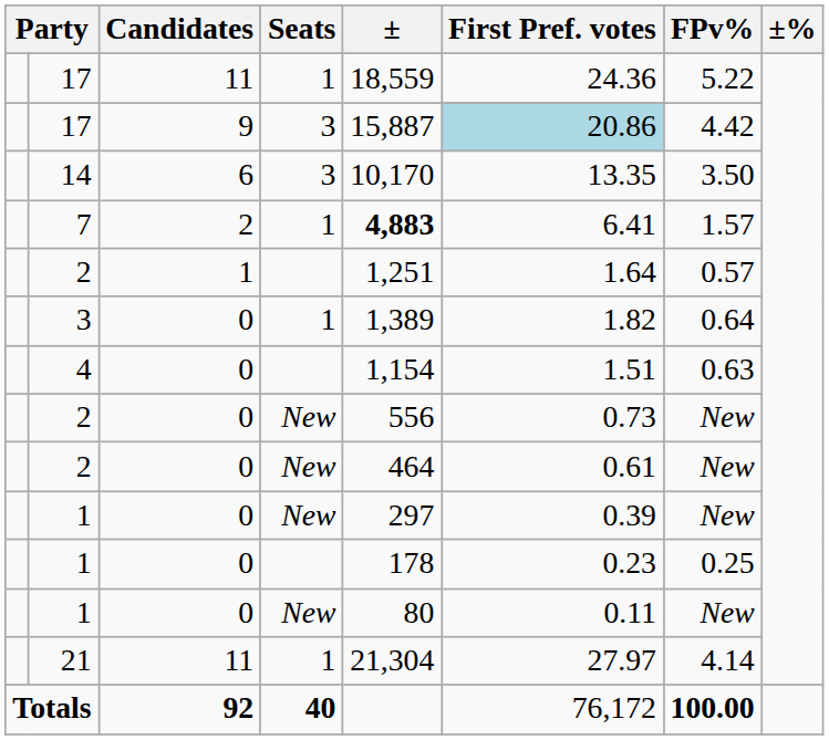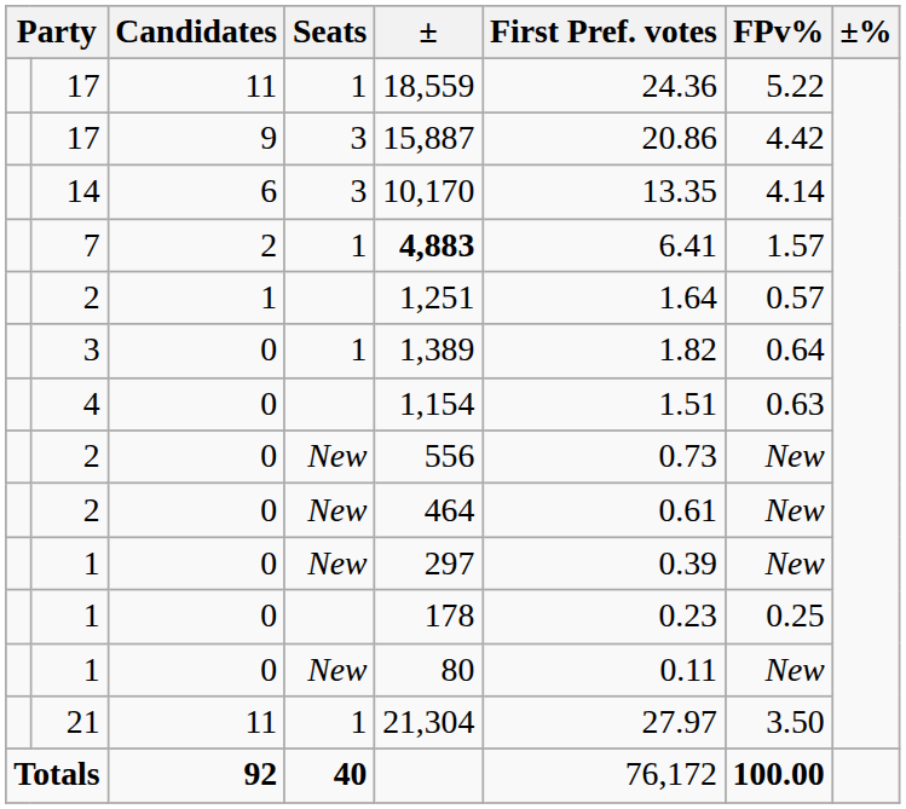 <table class=wikitable>
 <tr>
 <th colspan=2 align=center>Party</th>
 <th valign=top>Candidates</th>
 <th valign=top>Seats</th>
 <th valign=top>±</th>
 <th valign=top>First Pref. votes</th>
 <th valign=top>FPv%</th>
 <th valign=top>±%</th>
 </tr>
 <tr>
 <td></td>
 <td align=right>17</td>
 <td align=right>11</td>
 <td align=right>1</td>
 <td align=right>18,559</td>
 <td align=right>24.36</td>
 <td align=right>5.22</td>
 </tr>
 <tr>
 <td></td>
 <td align=right>17</td>
 <td align=right>9</td>
 <td align=right>3</td>
 <td align=right>15,887</td>
-<td align=right style="background: lightblue;">20.86</td>
+<td align=right>20.86</td>
 <td align=right>4.42</td>
 </tr>
 <tr>
 <td></td>
 <td align=right>14</td>
 <td align=right>6</td>
 <td align=right>3</td>
 <td align=right>10,170</td>
 <td align=right>13.35</td>
-<td align=right>3.50</td>
+<td align=right>4.14</td>
 </tr>
 <tr>
 <td></td>
 <td align=right>7</td>
 <td align=right>2</td>
 <td align=right>1</td>
 <td align=right><strong>4,883</strong></td>
 <td align=right>6.41</td>
 <td align=right>1.57</td>
 </tr>
 <tr>
 <td></td>
 <td align=right>2</td>
 <td align=right>1</td>
 <td align=right></td>
 <td align=right>1,251</td>
 <td align=right>1.64</td>
 <td align=right>0.57</td>
 </tr>
 <tr>
 <td></td>
 <td align=right>3</td>
 <td align=right>0</td>
 <td align=right>1</td>
 <td align=right>1,389</td>
 <td align=right>1.82</td>
 <td align=right>0.64</td>
 </tr>
 <tr>
 <td></td>
 <td align=right>4</td>
 <td align=right>0</td>
 <td align=right></td>
 <td align=right>1,154</td>
 <td align=right>1.51</td>
 <td align=right>0.63</td>
 </tr>
 <tr>
 <td></td>
 <td align=right>2</td>
 <td align=right>0</td>
 <td align=right><em>New</em></td>
 <td align=right>556</td>
 <td align=right>0.73</td>
 <td align=right><em>New</em></td>
 </tr>
 <tr>
 <td></td>
 <td align=right>2</td>
 <td align=right>0</td>
 <td align=right><em>New</em></td>
 <td align=right>464</td>
 <td align=right>0.61</td>
 <td align=right><em>New</em></td>
 </tr>
 <tr>
 <td></td>
 <td align=right>1</td>
 <td align=right>0</td>
 <td align=right><em>New</em></td>
 <td align=right>297</td>
 <td align=right>0.39</td>
 <td align=right><em>New</em></td>
 </tr>
 <tr>
 <td></td>
 <td align=right>1</td>
 <td align=right>0</td>
 <td align=right></td>
 <td align=right>178</td>
 <td align=right>0.23</td>
 <td align=right>0.25</td>
 </tr>
 <tr>
 <td></td>
 <td align=right>1</td>
 <td align=right>0</td>
 <td align=right><em>New</em></td>
 <td align=right>80</td>
 <td align=right>0.11</td>
 <td align=right><em>New</em></td>
 </tr>
 <tr>
 <td></td>
 <td align=right>21</td>
 <td align=right>11</td>
 <td align=right>1</td>
 <td align=right>21,304</td>
 <td align=right>27.97</td>
-<td align=right>4.14</td>
+<td align=right>3.50</td>
 </tr>
 <tr>
 <td colspan=2 align=center><strong>Totals</strong></td>
 <td align=right><strong>92</strong></td>
 <td align=right><strong>40</strong></td>
 <td align=center></td>
 <td align=right>76,172</td>
 <td align=center><strong>100.00</strong></td>
 <td align=center></td>
 </tr>
 </table>
